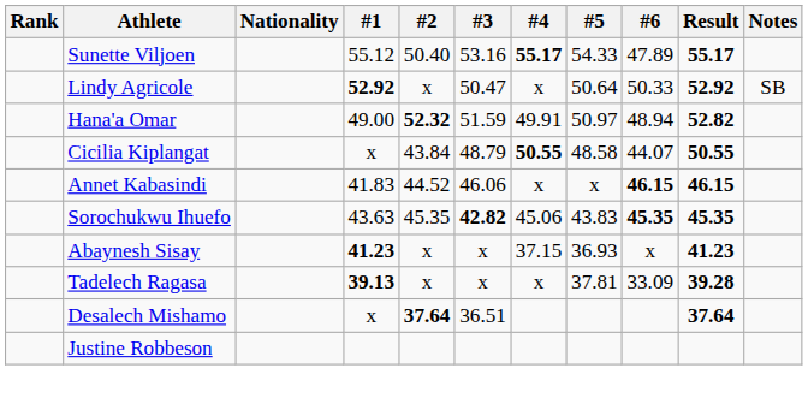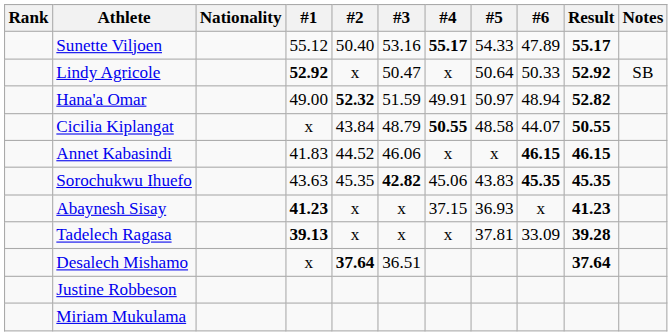 <table class="wikitable sortable" style="text-align:center">
 <tr>
 <th>Rank</th>
 <th>Athlete</th>
 <th>Nationality</th>
 <th>#1</th>
 <th>#2</th>
 <th>#3</th>
 <th>#4</th>
 <th>#5</th>
 <th>#6</th>
 <th>Result</th>
 <th>Notes</th>
 </tr>
 <tr>
 <td></td>
 <td align="left"><a href='#'>Sunette Viljoen</a></td>
 <td align=left></td>
 <td>55.12</td>
 <td>50.40</td>
 <td>53.16</td>
 <td><strong>55.17</strong></td>
 <td>54.33</td>
 <td>47.89</td>
 <td><strong>55.17</strong></td>
 <td></td>
 </tr>
 <tr>
 <td></td>
 <td align="left"><a href='#'>Lindy Agricole</a></td>
 <td align=left></td>
 <td><strong>52.92</strong></td>
 <td>x</td>
 <td>50.47</td>
 <td>x</td>
 <td>50.64</td>
 <td>50.33</td>
 <td><strong>52.92</strong></td>
 <td>SB</td>
 </tr>
 <tr>
 <td></td>
 <td align="left"><a href='#'>Hana'a Omar</a></td>
 <td align=left></td>
 <td>49.00</td>
 <td><strong>52.32</strong></td>
 <td>51.59</td>
 <td>49.91</td>
 <td>50.97</td>
 <td>48.94</td>
 <td><strong>52.82</strong></td>
 <td></td>
 </tr>
 <tr>
 <td></td>
 <td align="left"><a href='#'>Cicilia Kiplangat</a></td>
 <td align=left></td>
 <td>x</td>
 <td>43.84</td>
 <td>48.79</td>
 <td><strong>50.55</strong></td>
 <td>48.58</td>
 <td>44.07</td>
 <td><strong>50.55</strong></td>
 <td></td>
 </tr>
 <tr>
 <td></td>
 <td align="left"><a href='#'>Annet Kabasindi</a></td>
 <td align=left></td>
 <td>41.83</td>
 <td>44.52</td>
 <td>46.06</td>
 <td>x</td>
 <td>x</td>
 <td><strong>46.15</strong></td>
 <td><strong>46.15</strong></td>
 <td></td>
 </tr>
 <tr>
 <td></td>
 <td align="left"><a href='#'>Sorochukwu Ihuefo</a></td>
 <td align=left></td>
 <td>43.63</td>
 <td>45.35</td>
 <td><strong>42.82</strong></td>
 <td>45.06</td>
 <td>43.83</td>
 <td><strong>45.35</strong></td>
 <td><strong>45.35</strong></td>
 <td></td>
 </tr>
 <tr>
 <td></td>
 <td align="left"><a href='#'>Abaynesh Sisay</a></td>
 <td align=left></td>
 <td><strong>41.23</strong></td>
 <td>x</td>
 <td>x</td>
 <td>37.15</td>
 <td>36.93</td>
 <td>x</td>
 <td><strong>41.23</strong></td>
 <td></td>
 </tr>
 <tr>
 <td></td>
 <td align="left"><a href='#'>Tadelech Ragasa</a></td>
 <td align=left></td>
 <td><strong>39.13</strong></td>
 <td>x</td>
 <td>x</td>
 <td>x</td>
 <td>37.81</td>
 <td>33.09</td>
 <td><strong>39.28</strong></td>
 <td></td>
 </tr>
 <tr>
 <td></td>
 <td align="left"><a href='#'>Desalech Mishamo</a></td>
 <td align=left></td>
 <td>x</td>
 <td><strong>37.64</strong></td>
 <td>36.51</td>
 <td></td>
 <td></td>
 <td></td>
 <td><strong>37.64</strong></td>
 <td></td>
 </tr>
 <tr>
 <td></td>
 <td align="left"><a href='#'>Justine Robbeson</a></td>
 <td align=left></td>
 <td></td>
 <td></td>
 <td></td>
 <td></td>
 <td></td>
 <td></td>
 <td><strong></strong></td>
 <td></td>
 </tr>
+<tr>
+<td></td>
+<td align="left"><a href='#'>Miriam Mukulama</a></td>
+<td align=left></td>
+<td></td>
+<td></td>
+<td></td>
+<td></td>
+<td></td>
+<td></td>
+<td><strong></strong></td>
+<td></td>
+</tr>
 </table>
